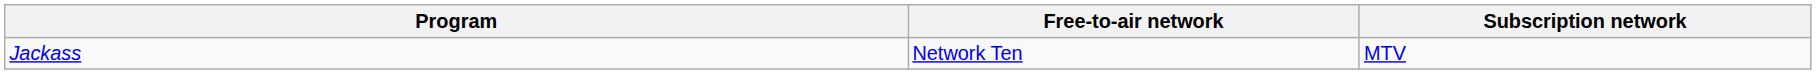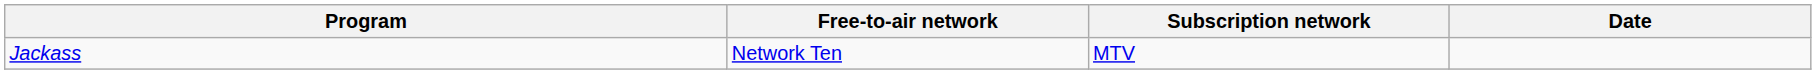 <table class="wikitable sortable" width="100%" style="font-size:87%;">
 <tr bgcolor="#efefef">
 <th width=40%>Program</th>
 <th width=20%>Free-to-air network</th>
 <th width=20%>Subscription network</th>
+<th width=20%>Date</th>
 </tr>
 <tr>
 <td> <em><a href='#'>Jackass</a></em></td>
 <td><a href='#'>Network Ten</a></td>
 <td><a href='#'>MTV</a></td>
+<td></td>
 </tr>
 </table>
